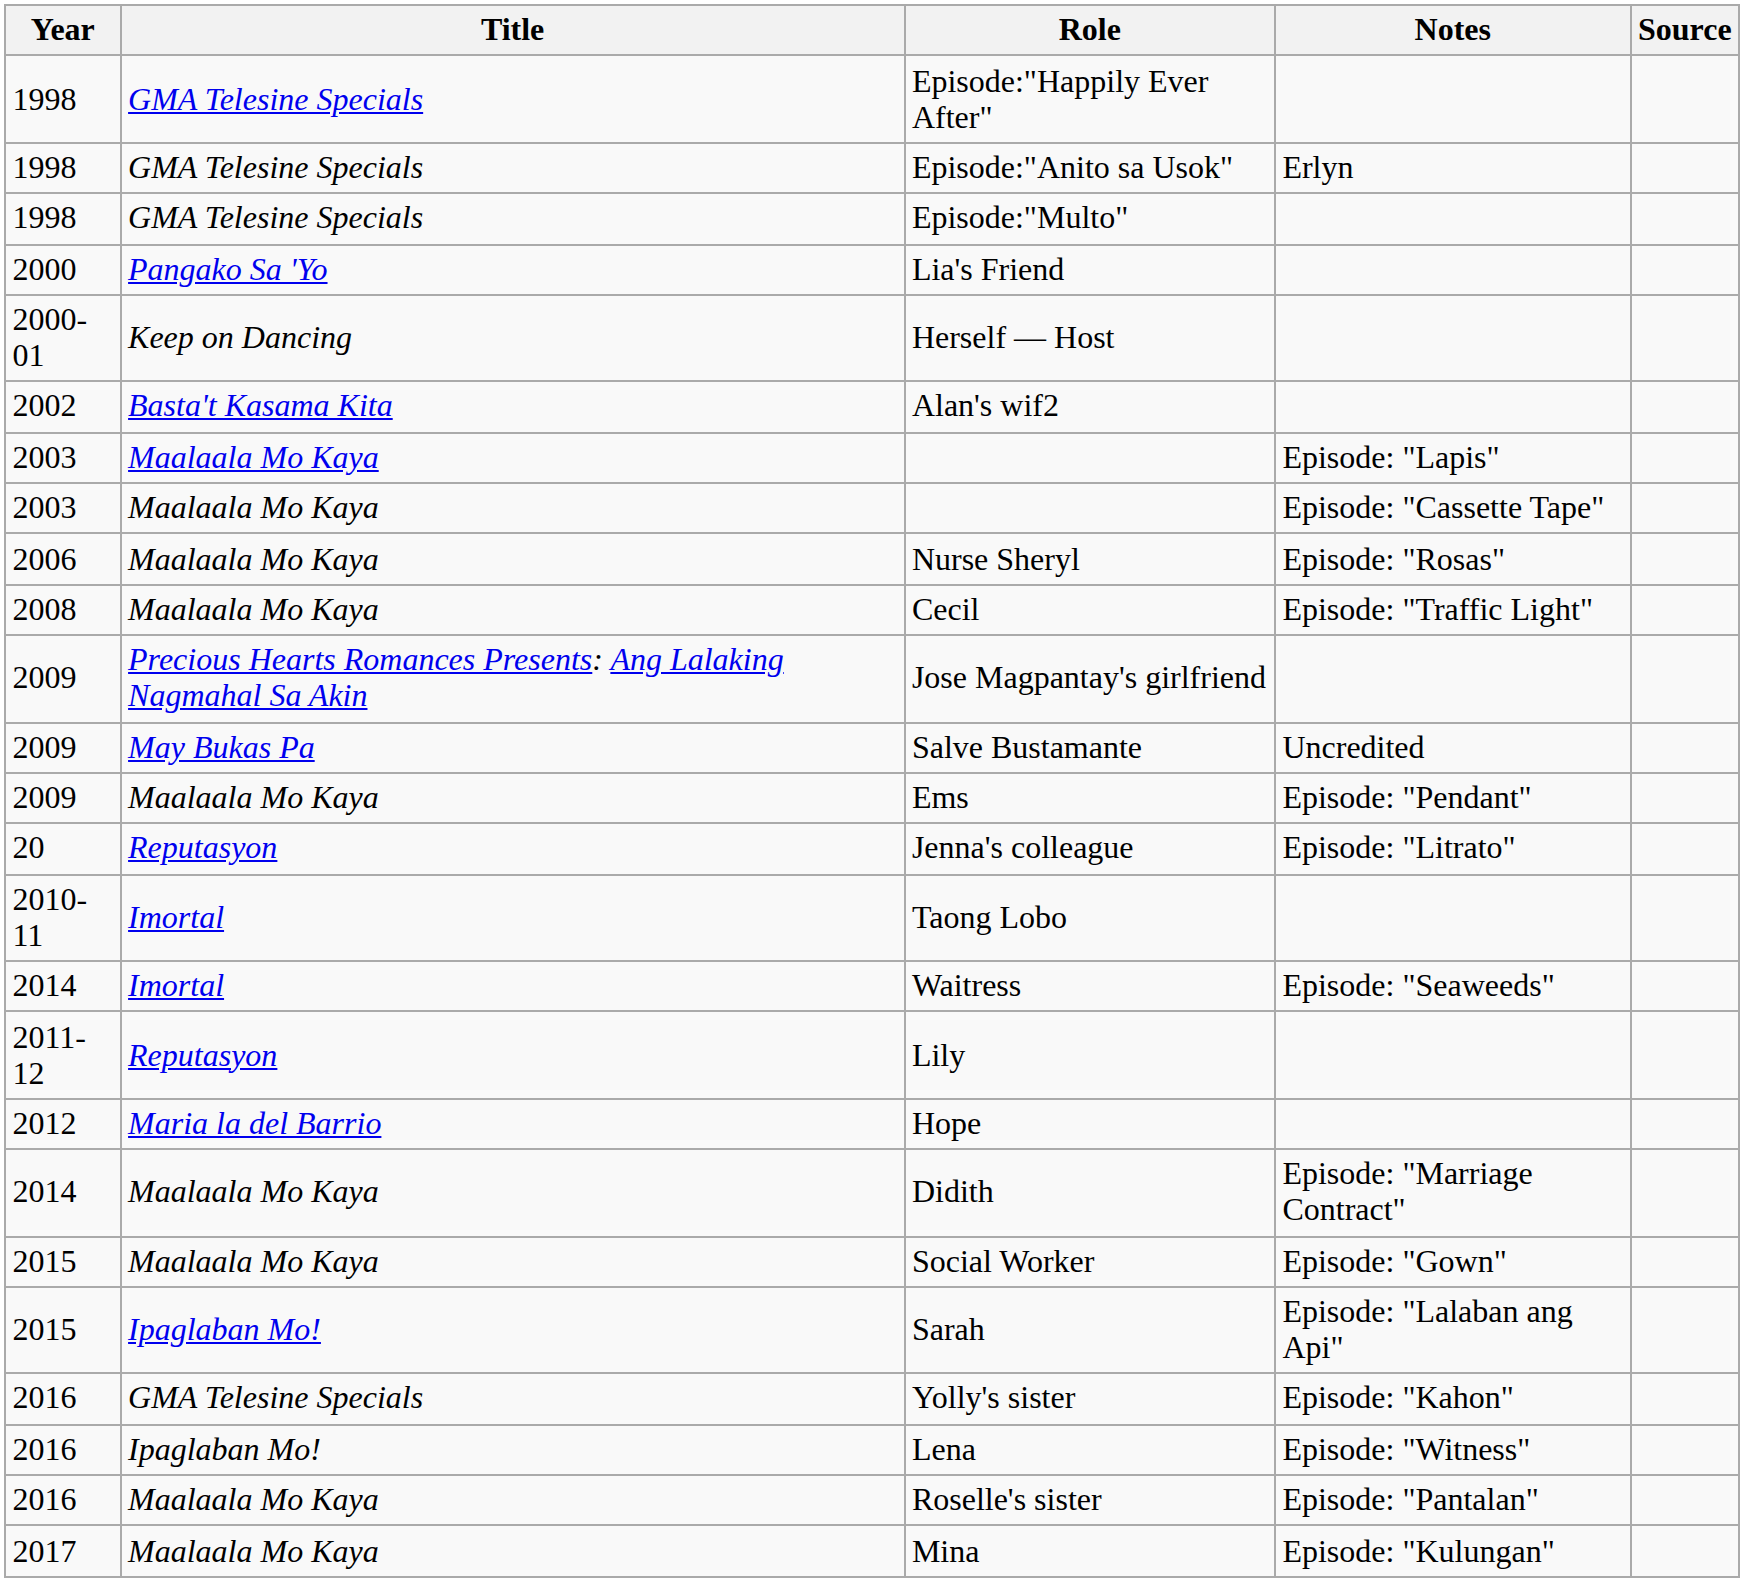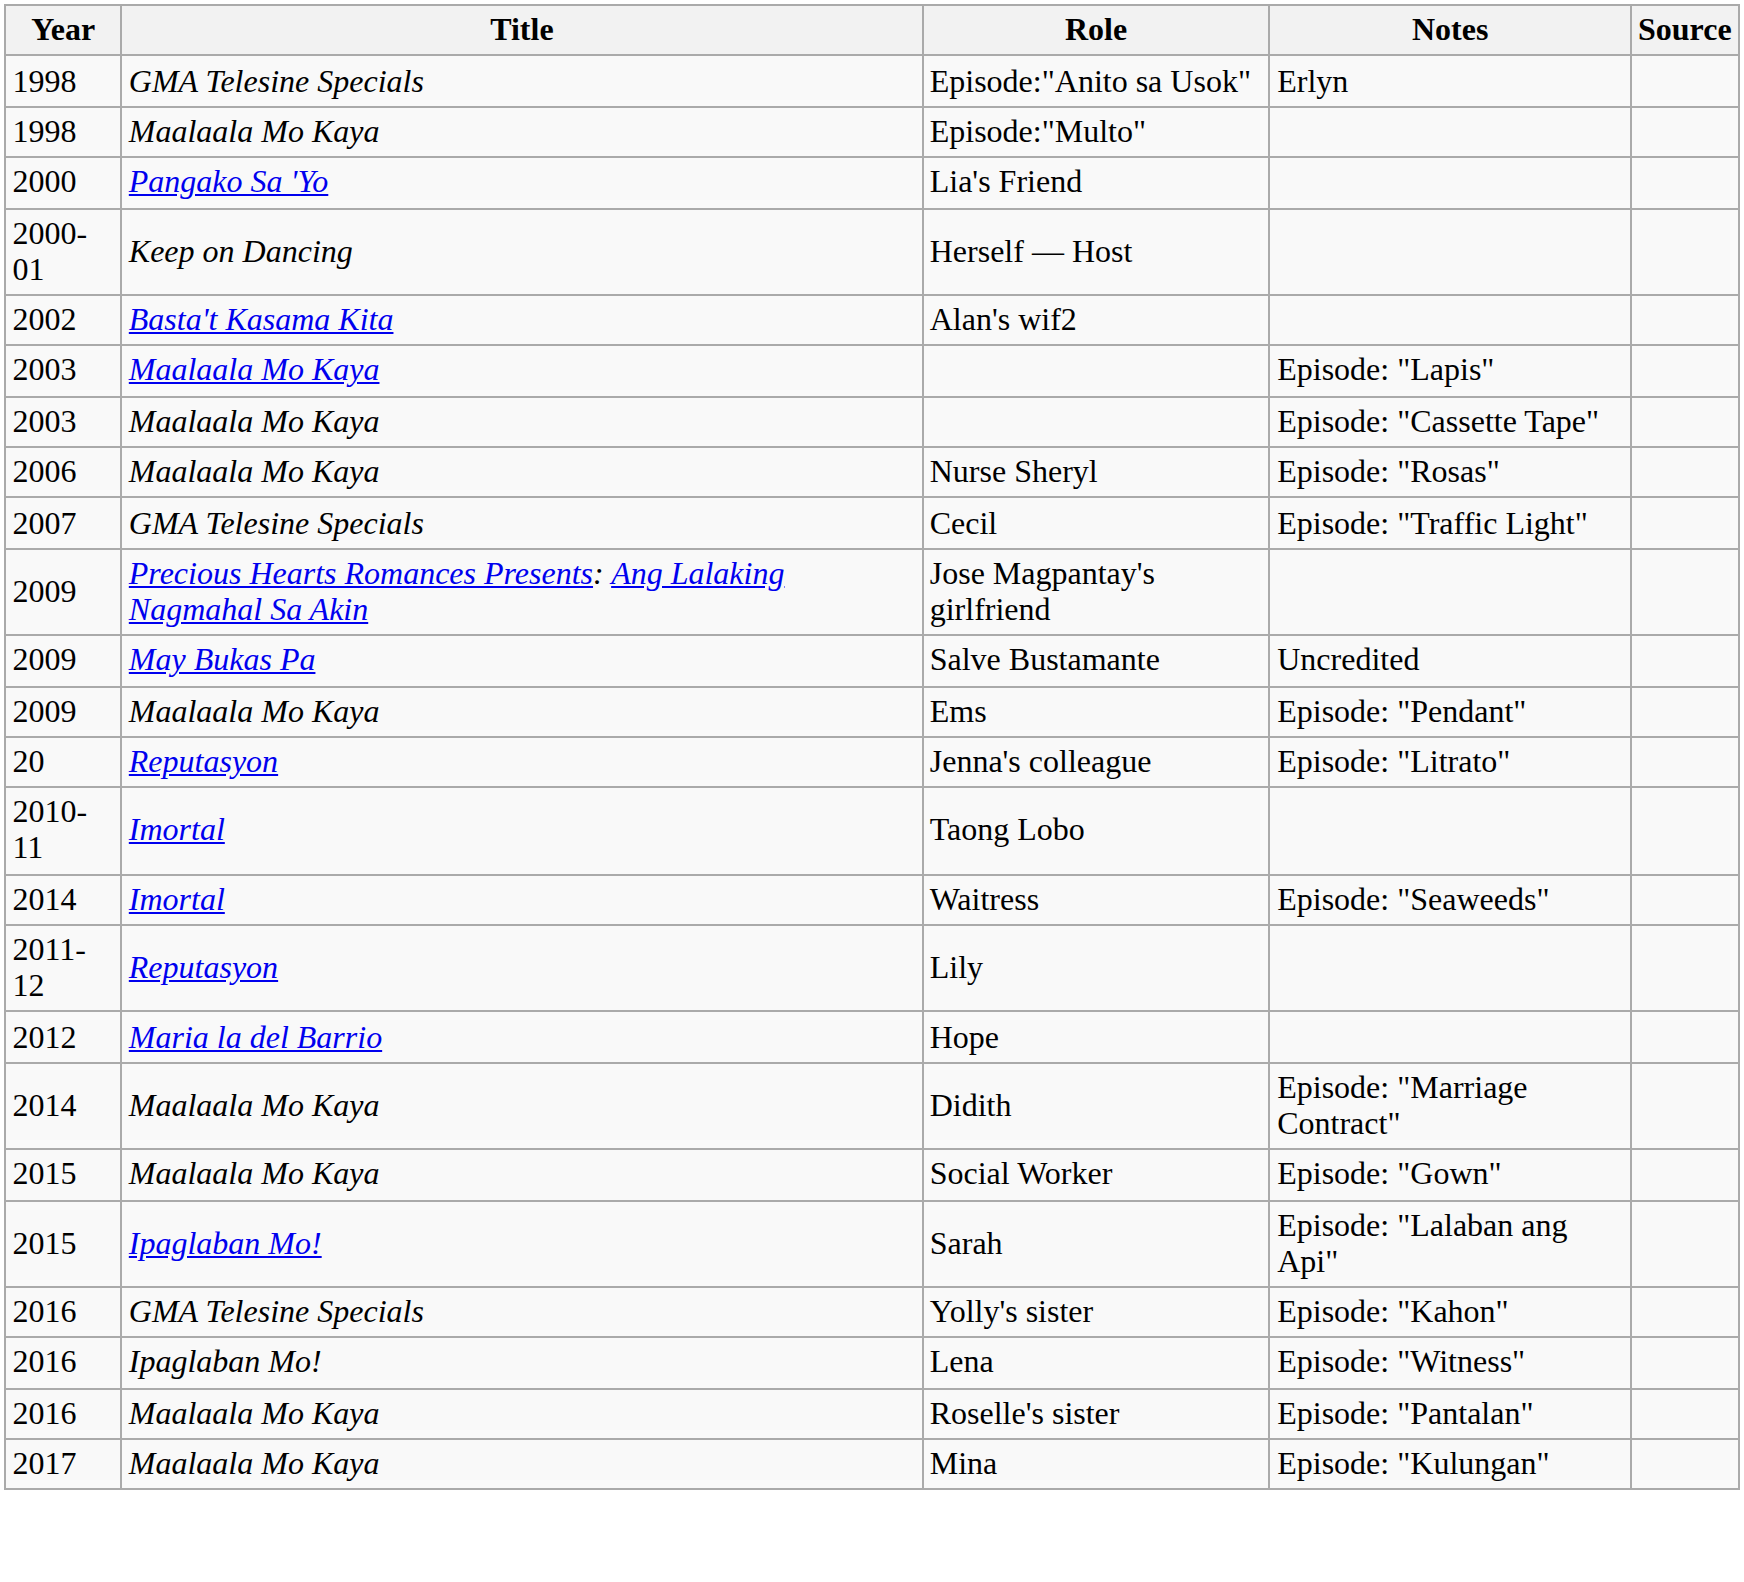 <table class="wikitable sortable" >
 <tr>
 <th>Year</th>
 <th>Title</th>
 <th>Role</th>
 <th class="unsortable">Notes </th>
 <th class="unsortable">Source </th>
 </tr>
 <tr>
 <td>1998</td>
-<td><em><a href='#'>GMA Telesine Specials</a></em></td>
-<td>Episode:"Happily Ever After"</td>
-<td></td>
-<td></td>
-</tr>
-<tr>
-<td>1998</td>
 <td><em>GMA Telesine Specials</em></td>
 <td>Episode:"Anito sa Usok"</td>
 <td>Erlyn</td>
 <td></td>
 </tr>
 <tr>
 <td>1998</td>
-<td><em>GMA Telesine Specials</em></td>
+<td><em>Maalaala Mo Kaya</em></td>
 <td>Episode:"Multo"</td>
 <td></td>
 <td></td>
 </tr>
 <tr>
 <td>2000</td>
 <td><em><a href='#'>Pangako Sa 'Yo</a></em></td>
 <td>Lia's Friend</td>
 <td></td>
 <td></td>
 </tr>
 <tr>
 <td>2000-01</td>
 <td><em>Keep on Dancing</em></td>
 <td>Herself — Host</td>
 <td></td>
 <td></td>
 </tr>
 <tr>
 <td>2002</td>
 <td><em><a href='#'>Basta't Kasama Kita</a></em></td>
 <td>Alan's wif2</td>
 <td></td>
 <td></td>
 </tr>
 <tr>
 <td>2003</td>
 <td><em><a href='#'>Maalaala Mo Kaya</a></em></td>
 <td></td>
 <td>Episode: "Lapis"</td>
 <td></td>
 </tr>
 <tr>
 <td>2003</td>
 <td><em>Maalaala Mo Kaya</em></td>
 <td></td>
 <td>Episode: "Cassette Tape"</td>
 <td></td>
 </tr>
 <tr>
 <td>2006</td>
 <td><em>Maalaala Mo Kaya</em></td>
 <td>Nurse Sheryl</td>
 <td>Episode: "Rosas"</td>
 <td></td>
 </tr>
 <tr>
-<td>2008</td>
-<td><em>Maalaala Mo Kaya</em></td>
+<td>2007</td>
+<td><em>GMA Telesine Specials</em></td>
 <td>Cecil</td>
 <td>Episode: "Traffic Light"</td>
 <td></td>
 </tr>
 <tr>
 <td>2009</td>
 <td><em><a href='#'>Precious Hearts Romances Presents</a>: <a href='#'>Ang Lalaking Nagmahal Sa Akin</a></em></td>
 <td>Jose Magpantay's girlfriend</td>
 <td></td>
 <td></td>
 </tr>
 <tr>
 <td>2009</td>
 <td><em><a href='#'>May Bukas Pa</a></em></td>
 <td>Salve Bustamante</td>
 <td>Uncredited</td>
 <td></td>
 </tr>
 <tr>
 <td>2009</td>
 <td><em>Maalaala Mo Kaya</em></td>
 <td>Ems</td>
 <td>Episode: "Pendant"</td>
 <td></td>
 </tr>
 <tr>
 <td>20</td>
 <td><em><a href='#'>Reputasyon</a></em></td>
 <td>Jenna's colleague</td>
 <td>Episode: "Litrato"</td>
 <td></td>
 </tr>
 <tr>
 <td>2010-11</td>
 <td><em><a href='#'>Imortal</a></em></td>
 <td>Taong Lobo</td>
 <td></td>
 <td></td>
 </tr>
 <tr>
 <td>2014</td>
 <td><em><a href='#'>Imortal</a></em></td>
 <td>Waitress</td>
 <td>Episode: "Seaweeds"</td>
 <td></td>
 </tr>
 <tr>
 <td>2011-12</td>
 <td><em><a href='#'>Reputasyon</a></em></td>
 <td>Lily</td>
 <td></td>
 <td></td>
 </tr>
 <tr>
 <td>2012</td>
 <td><em><a href='#'>Maria la del Barrio</a></em></td>
 <td>Hope</td>
 <td></td>
 <td></td>
 </tr>
 <tr>
 <td>2014</td>
 <td><em>Maalaala Mo Kaya</em></td>
 <td>Didith</td>
 <td>Episode: "Marriage Contract"</td>
 <td></td>
 </tr>
 <tr>
 <td>2015</td>
 <td><em>Maalaala Mo Kaya</em></td>
 <td>Social Worker</td>
 <td>Episode: "Gown"</td>
 <td></td>
 </tr>
 <tr>
 <td>2015</td>
 <td><em><a href='#'>Ipaglaban Mo!</a></em></td>
 <td>Sarah</td>
 <td>Episode: "Lalaban ang Api"</td>
 <td></td>
 </tr>
 <tr>
 <td>2016</td>
 <td><em>GMA Telesine Specials</em></td>
 <td>Yolly's sister</td>
 <td>Episode: "Kahon"</td>
 <td></td>
 </tr>
 <tr>
 <td>2016</td>
 <td><em>Ipaglaban Mo!</em></td>
 <td>Lena</td>
 <td>Episode: "Witness"</td>
 <td></td>
 </tr>
 <tr>
 <td>2016</td>
 <td><em>Maalaala Mo Kaya</em></td>
 <td>Roselle's sister</td>
 <td>Episode: "Pantalan"</td>
 <td></td>
 </tr>
 <tr>
 <td>2017</td>
 <td><em>Maalaala Mo Kaya</em></td>
 <td>Mina</td>
 <td>Episode: "Kulungan"</td>
 <td></td>
 </tr>
 <tr>
 </tr>
 </table>
